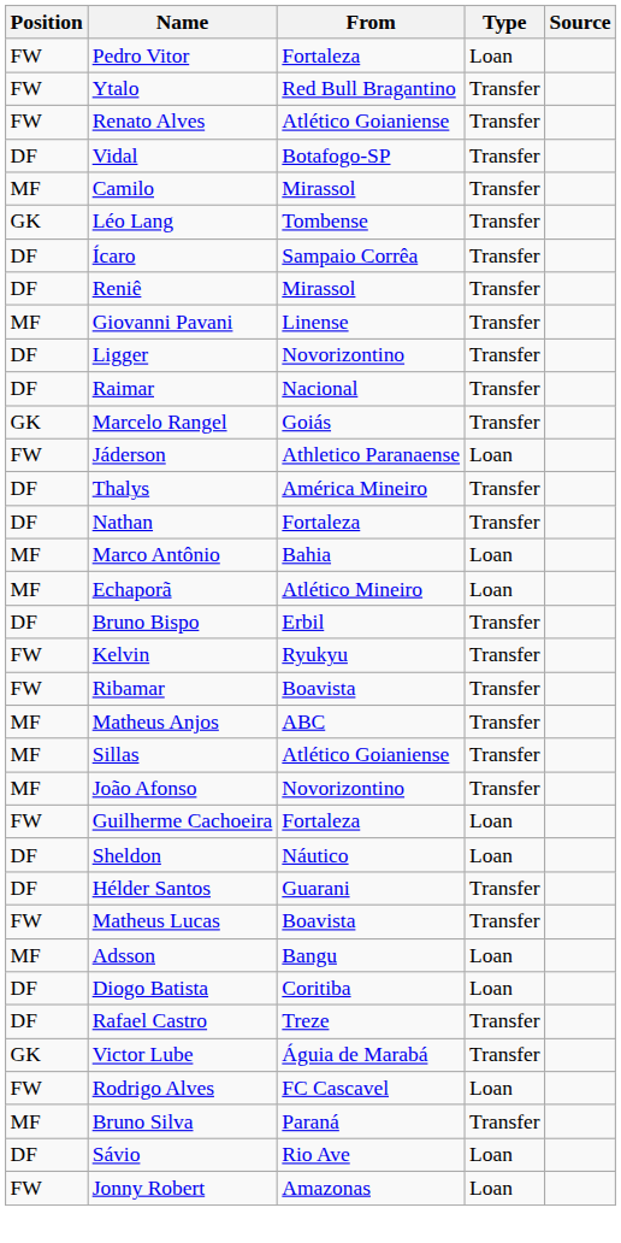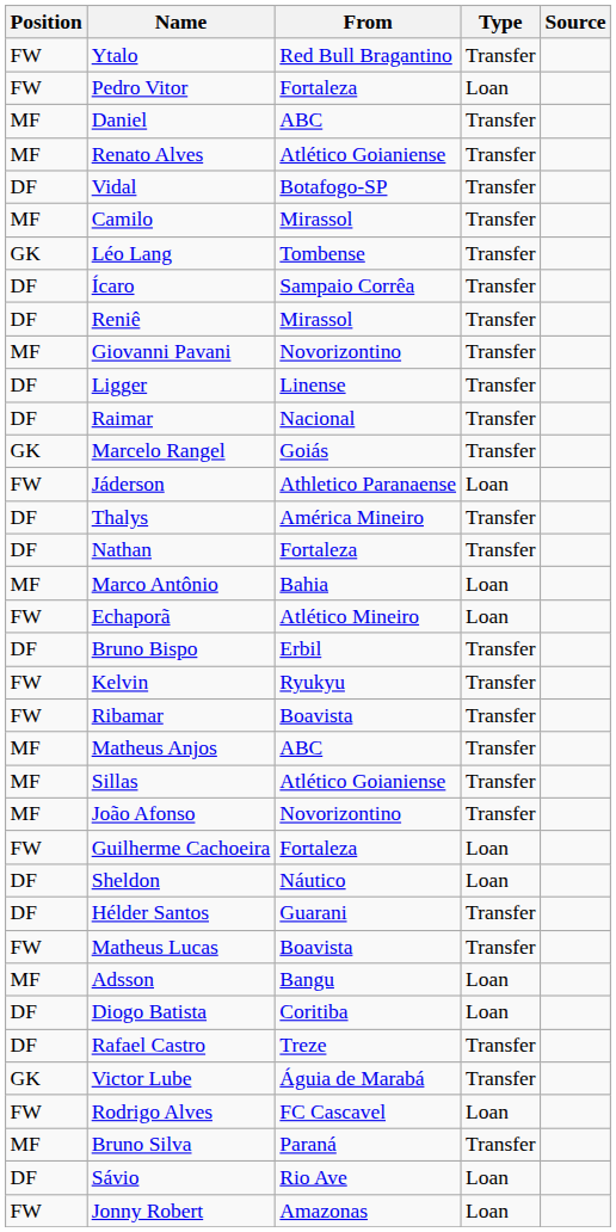 <table class="wikitable" style="text-align:"width:100px"; font-size:95%; width:35%;">
 <tr>
 <th style="background:#00000; color:black; text-align:center;">Position</th>
 <th style="background:#00000; color:black; text-align:center;">Name</th>
 <th style="background:#00000; color:black; text-align:center;">From</th>
 <th style="background:#00000; color:black; text-align:center;">Type</th>
 <th style="background:#00000; color:black; text-align:center;">Source</th>
 </tr>
 <tr>
 <td>FW</td>
-<td><a href='#'>Pedro Vitor</a></td>
-<td> <a href='#'>Fortaleza</a></td>
-<td>Loan</td>
-<td></td>
-</tr>
-<tr>
-<td>FW</td>
 <td><a href='#'>Ytalo</a></td>
 <td> <a href='#'>Red Bull Bragantino</a></td>
 <td>Transfer</td>
 <td></td>
 </tr>
 <tr>
 <td>FW</td>
+<td><a href='#'>Pedro Vitor</a></td>
+<td> <a href='#'>Fortaleza</a></td>
+<td>Loan</td>
+<td></td>
+</tr>
+<tr>
+<td>MF</td>
+<td><a href='#'>Daniel</a></td>
+<td> <a href='#'>ABC</a></td>
+<td>Transfer</td>
+<td></td>
+</tr>
+<tr>
+<td>MF</td>
 <td><a href='#'>Renato Alves</a></td>
 <td> <a href='#'>Atlético Goianiense</a></td>
 <td>Transfer</td>
 <td></td>
 </tr>
 <tr>
 <td>DF</td>
 <td><a href='#'>Vidal</a></td>
 <td> <a href='#'>Botafogo-SP</a></td>
 <td>Transfer</td>
 <td></td>
 </tr>
 <tr>
 <td>MF</td>
 <td><a href='#'>Camilo</a></td>
 <td> <a href='#'>Mirassol</a></td>
 <td>Transfer</td>
 <td></td>
 </tr>
 <tr>
 <td>GK</td>
 <td><a href='#'>Léo Lang</a></td>
 <td> <a href='#'>Tombense</a></td>
 <td>Transfer</td>
 <td></td>
 </tr>
 <tr>
 <td>DF</td>
 <td><a href='#'>Ícaro</a></td>
 <td> <a href='#'>Sampaio Corrêa</a></td>
 <td>Transfer</td>
 <td></td>
 </tr>
 <tr>
 <td>DF</td>
 <td><a href='#'>Reniê</a></td>
 <td> <a href='#'>Mirassol</a></td>
 <td>Transfer</td>
 <td></td>
 </tr>
 <tr>
 <td>MF</td>
 <td><a href='#'>Giovanni Pavani</a></td>
-<td> <a href='#'>Linense</a></td>
+<td> <a href='#'>Novorizontino</a></td>
 <td>Transfer</td>
 <td></td>
 </tr>
 <tr>
 <td>DF</td>
 <td><a href='#'>Ligger</a></td>
-<td> <a href='#'>Novorizontino</a></td>
+<td> <a href='#'>Linense</a></td>
 <td>Transfer</td>
 <td></td>
 </tr>
 <tr>
 <td>DF</td>
 <td><a href='#'>Raimar</a></td>
 <td> <a href='#'>Nacional</a></td>
 <td>Transfer</td>
 <td></td>
 </tr>
 <tr>
 <td>GK</td>
 <td><a href='#'>Marcelo Rangel</a></td>
 <td> <a href='#'>Goiás</a></td>
 <td>Transfer</td>
 <td></td>
 </tr>
 <tr>
 <td>FW</td>
 <td><a href='#'>Jáderson</a></td>
 <td> <a href='#'>Athletico Paranaense</a></td>
 <td>Loan</td>
 <td></td>
 </tr>
 <tr>
 <td>DF</td>
 <td><a href='#'>Thalys</a></td>
 <td> <a href='#'>América Mineiro</a></td>
 <td>Transfer</td>
 <td></td>
 </tr>
 <tr>
 <td>DF</td>
 <td><a href='#'>Nathan</a></td>
 <td> <a href='#'>Fortaleza</a></td>
 <td>Transfer</td>
 <td></td>
 </tr>
 <tr>
 <td>MF</td>
 <td><a href='#'>Marco Antônio</a></td>
 <td> <a href='#'>Bahia</a></td>
 <td>Loan</td>
 <td></td>
 </tr>
 <tr>
-<td>MF</td>
+<td>FW</td>
 <td><a href='#'>Echaporã</a></td>
 <td> <a href='#'>Atlético Mineiro</a></td>
 <td>Loan</td>
 <td></td>
 </tr>
 <tr>
 <td>DF</td>
 <td><a href='#'>Bruno Bispo</a></td>
 <td> <a href='#'>Erbil</a></td>
 <td>Transfer</td>
 <td></td>
 </tr>
 <tr>
 <td>FW</td>
 <td><a href='#'>Kelvin</a></td>
 <td> <a href='#'>Ryukyu</a></td>
 <td>Transfer</td>
 <td></td>
 </tr>
 <tr>
 <td>FW</td>
 <td><a href='#'>Ribamar</a></td>
 <td> <a href='#'>Boavista</a></td>
 <td>Transfer</td>
 <td></td>
 </tr>
 <tr>
 <td>MF</td>
 <td><a href='#'>Matheus Anjos</a></td>
 <td> <a href='#'>ABC</a></td>
 <td>Transfer</td>
 <td></td>
 </tr>
 <tr>
 <td>MF</td>
 <td><a href='#'>Sillas</a></td>
 <td> <a href='#'>Atlético Goianiense</a></td>
 <td>Transfer</td>
 <td></td>
 </tr>
 <tr>
 <td>MF</td>
 <td><a href='#'>João Afonso</a></td>
 <td> <a href='#'>Novorizontino</a></td>
 <td>Transfer</td>
 <td></td>
 </tr>
 <tr>
 <td>FW</td>
 <td><a href='#'>Guilherme Cachoeira</a></td>
 <td> <a href='#'>Fortaleza</a></td>
 <td>Loan</td>
 <td></td>
 </tr>
 <tr>
 <td>DF</td>
 <td><a href='#'>Sheldon</a></td>
 <td> <a href='#'>Náutico</a></td>
 <td>Loan</td>
 <td></td>
 </tr>
 <tr>
 <td>DF</td>
 <td><a href='#'>Hélder Santos</a></td>
 <td> <a href='#'>Guarani</a></td>
 <td>Transfer</td>
 <td></td>
 </tr>
 <tr>
 <td>FW</td>
 <td><a href='#'>Matheus Lucas</a></td>
 <td> <a href='#'>Boavista</a></td>
 <td>Transfer</td>
 <td></td>
 </tr>
 <tr>
 <td>MF</td>
 <td><a href='#'>Adsson</a></td>
 <td> <a href='#'>Bangu</a></td>
 <td>Loan</td>
 <td></td>
 </tr>
 <tr>
 <td>DF</td>
 <td><a href='#'>Diogo Batista</a></td>
 <td> <a href='#'>Coritiba</a></td>
 <td>Loan</td>
 <td></td>
 </tr>
 <tr>
 <td>DF</td>
 <td><a href='#'>Rafael Castro</a></td>
 <td> <a href='#'>Treze</a></td>
 <td>Transfer</td>
 <td></td>
 </tr>
 <tr>
 <td>GK</td>
 <td><a href='#'>Victor Lube</a></td>
 <td> <a href='#'>Águia de Marabá</a></td>
 <td>Transfer</td>
 <td></td>
 </tr>
 <tr>
 <td>FW</td>
 <td><a href='#'>Rodrigo Alves</a></td>
 <td> <a href='#'>FC Cascavel</a></td>
 <td>Loan</td>
 <td></td>
 </tr>
 <tr>
 <td>MF</td>
 <td><a href='#'>Bruno Silva</a></td>
 <td> <a href='#'>Paraná</a></td>
 <td>Transfer</td>
 <td></td>
 </tr>
 <tr>
 <td>DF</td>
 <td><a href='#'>Sávio</a></td>
 <td> <a href='#'>Rio Ave</a></td>
 <td>Loan</td>
 <td></td>
 </tr>
 <tr>
 <td>FW</td>
 <td><a href='#'>Jonny Robert</a></td>
 <td> <a href='#'>Amazonas</a></td>
 <td>Loan</td>
 <td></td>
 </tr>
 <tr>
 </tr>
 </table>
